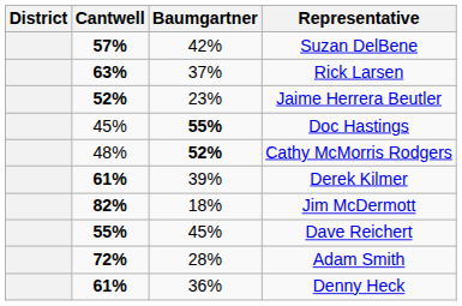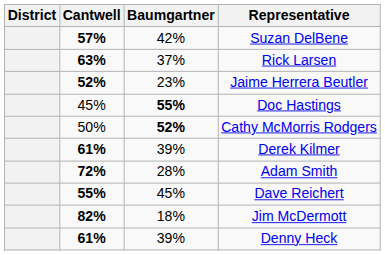 <table class=wikitable>
 <tr>
 <th>District</th>
 <th>Cantwell</th>
 <th>Baumgartner</th>
 <th>Representative</th>
 </tr>
 <tr align=center>
 <th></th>
 <td><strong>57%</strong></td>
 <td>42%</td>
 <td><a href='#'>Suzan DelBene</a></td>
 </tr>
 <tr align=center>
 <th></th>
 <td><strong>63%</strong></td>
 <td>37%</td>
 <td><a href='#'>Rick Larsen</a></td>
 </tr>
 <tr align=center>
 <th></th>
 <td><strong>52%</strong></td>
 <td>23%</td>
 <td><a href='#'>Jaime Herrera Beutler</a></td>
 </tr>
 <tr align=center>
 <th></th>
 <td>45%</td>
 <td><strong>55%</strong></td>
 <td><a href='#'>Doc Hastings</a></td>
 </tr>
 <tr align=center>
 <th></th>
-<td>48%</td>
+<td>50%</td>
 <td><strong>52%</strong></td>
 <td><a href='#'>Cathy McMorris Rodgers</a></td>
 </tr>
 <tr align=center>
 <th></th>
 <td><strong>61%</strong></td>
 <td>39%</td>
 <td><a href='#'>Derek Kilmer</a></td>
 </tr>
 <tr align=center>
 <th></th>
-<td><strong>82%</strong></td>
-<td>18%</td>
-<td><a href='#'>Jim McDermott</a></td>
+<td><strong>72%</strong></td>
+<td>28%</td>
+<td><a href='#'>Adam Smith</a></td>
 </tr>
 <tr align=center>
 <th></th>
 <td><strong>55%</strong></td>
 <td>45%</td>
 <td><a href='#'>Dave Reichert</a></td>
 </tr>
 <tr align=center>
 <th></th>
-<td><strong>72%</strong></td>
-<td>28%</td>
-<td><a href='#'>Adam Smith</a></td>
+<td><strong>82%</strong></td>
+<td>18%</td>
+<td><a href='#'>Jim McDermott</a></td>
 </tr>
 <tr align=center>
 <th></th>
 <td><strong>61%</strong></td>
-<td>36%</td>
+<td>39%</td>
 <td><a href='#'>Denny Heck</a></td>
 </tr>
 </table>
